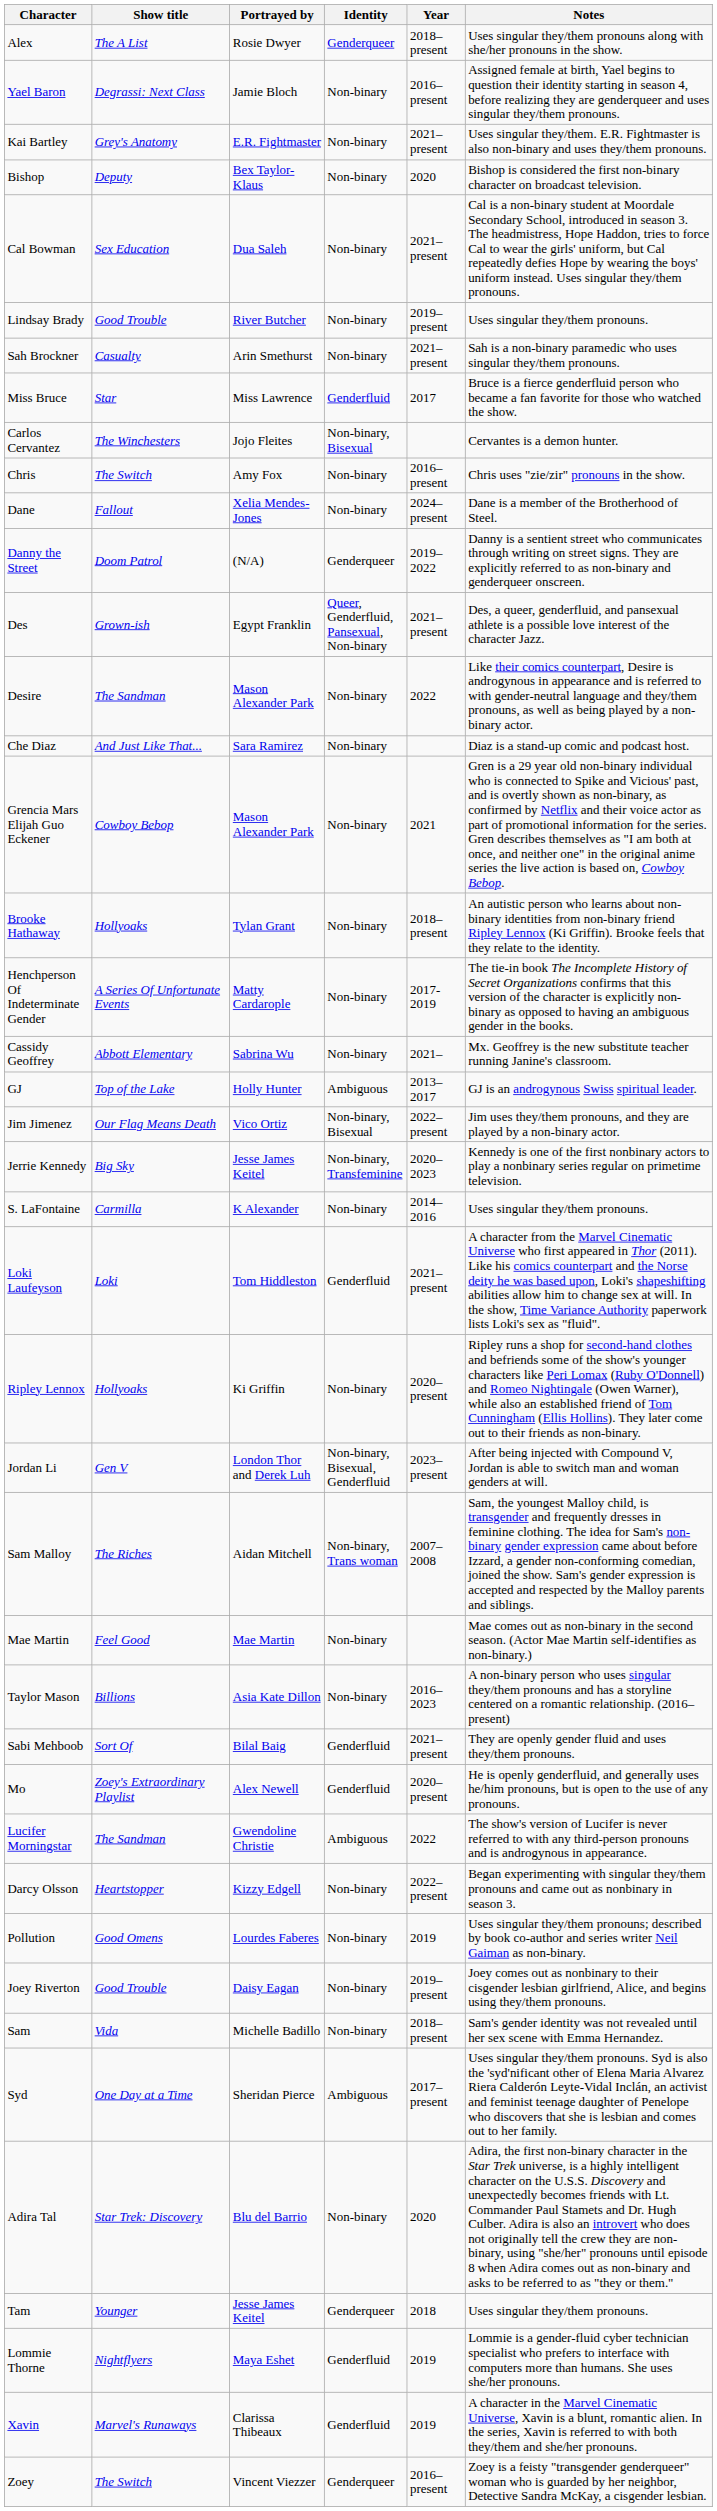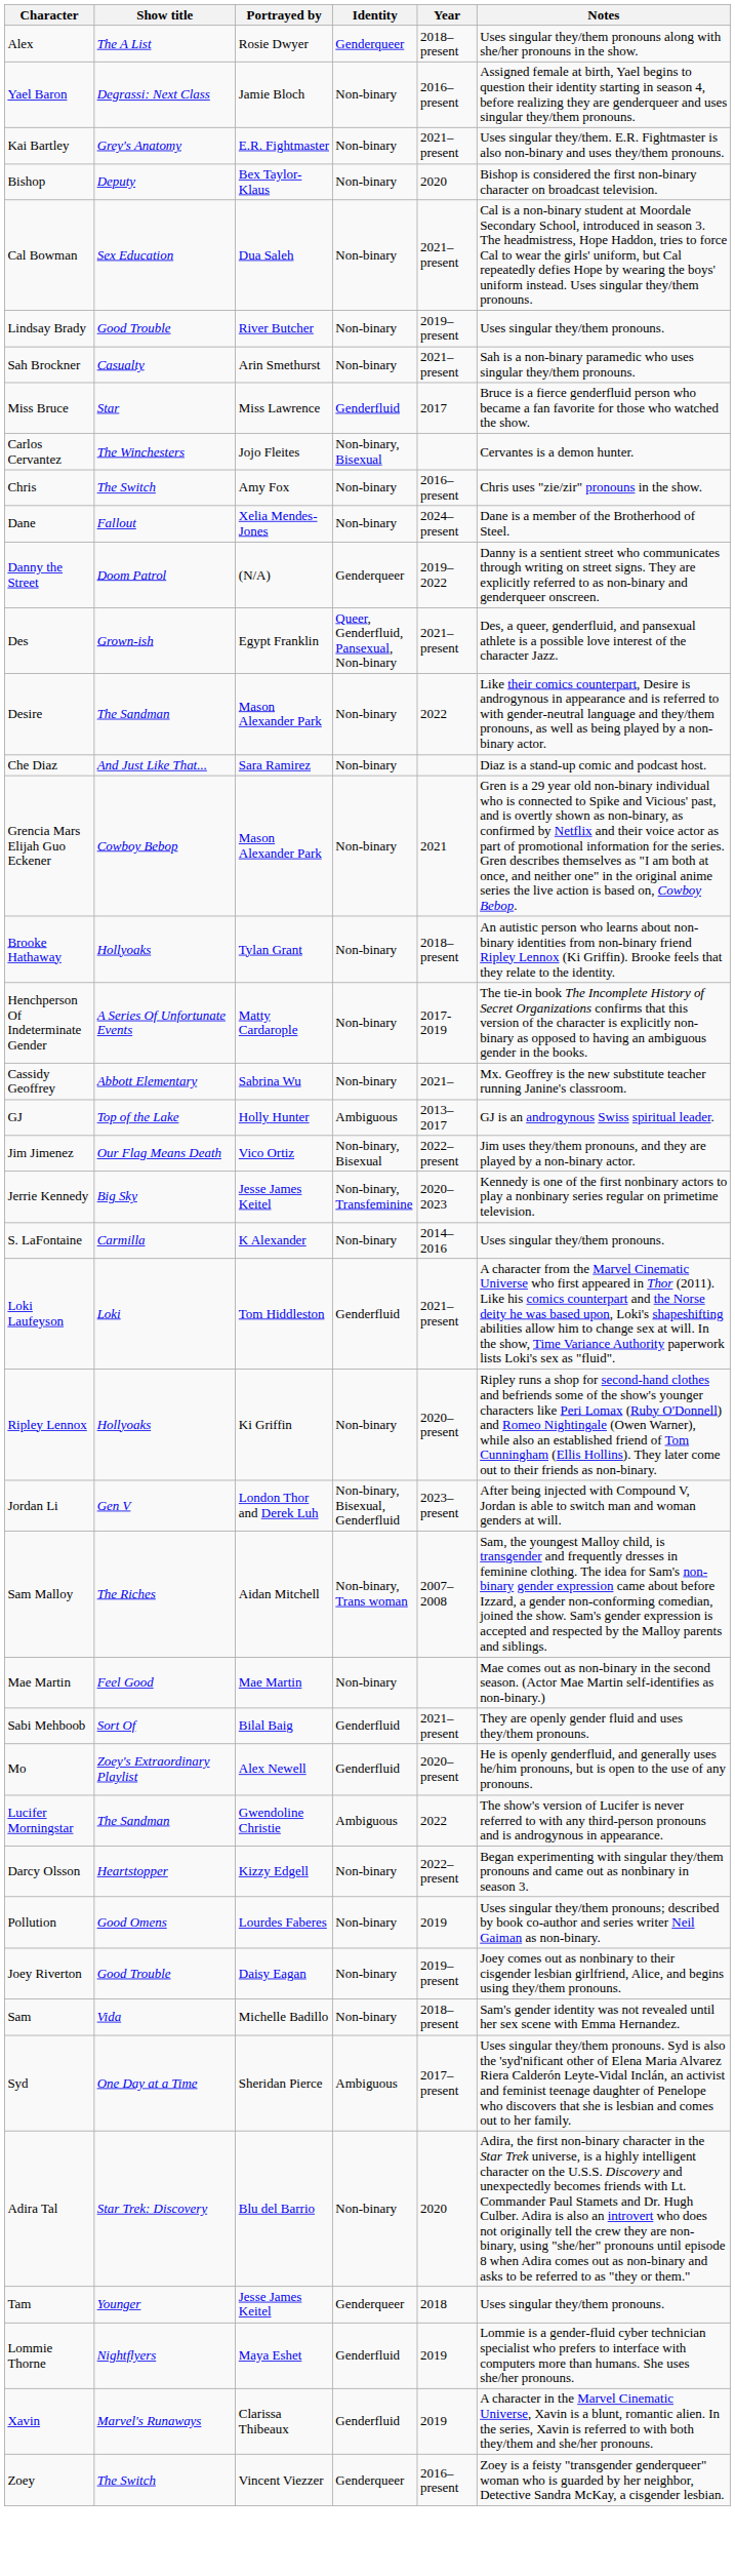 <table class="wikitable sortable" style="width:99%">
 <tr>
 <th style="width:12%;">Character</th>
 <th style="width:19%;">Show title</th>
 <th style="width:13%;">Portrayed by</th>
 <th style="width:8%;">Identity</th>
 <th style="width:8%;">Year</th>
 <th style="width:34%;">Notes</th>
 </tr>
 <tr>
 <td>Alex</td>
 <td><em><a href='#'>The A List</a></em></td>
 <td>Rosie Dwyer</td>
 <td><a href='#'>Genderqueer</a></td>
 <td>2018–present</td>
 <td>Uses singular they/them pronouns along with she/her pronouns in the show.</td>
 </tr>
 <tr>
 <td><a href='#'>Yael Baron</a></td>
 <td><em><a href='#'>Degrassi: Next Class</a></em></td>
 <td>Jamie Bloch</td>
 <td>Non-binary</td>
 <td>2016–present</td>
 <td>Assigned female at birth, Yael begins to question their identity starting in season 4, before realizing they are genderqueer and uses singular they/them pronouns.</td>
 </tr>
 <tr>
 <td>Kai Bartley</td>
 <td><em><a href='#'>Grey's Anatomy</a></em></td>
 <td><a href='#'>E.R. Fightmaster</a></td>
 <td>Non-binary</td>
 <td>2021–present</td>
 <td>Uses singular they/them. E.R. Fightmaster is also non-binary and uses they/them pronouns.</td>
 </tr>
 <tr>
 <td>Bishop</td>
 <td><em><a href='#'>Deputy</a></em></td>
 <td><a href='#'>Bex Taylor-Klaus</a></td>
 <td>Non-binary</td>
 <td>2020</td>
 <td>Bishop is considered the first non-binary character on broadcast television.</td>
 </tr>
 <tr>
 <td>Cal Bowman</td>
 <td><em><a href='#'>Sex Education</a></em></td>
 <td><a href='#'>Dua Saleh</a></td>
 <td>Non-binary</td>
 <td>2021–present</td>
 <td>Cal is a non-binary student at Moordale Secondary School, introduced in season 3. The headmistress, Hope Haddon, tries to force Cal to wear the girls' uniform, but Cal repeatedly defies Hope by wearing the boys' uniform instead. Uses singular they/them pronouns.</td>
 </tr>
 <tr>
 <td>Lindsay Brady</td>
 <td><a href='#'><em>Good Trouble</em></a></td>
 <td><a href='#'>River Butcher</a></td>
 <td>Non-binary</td>
 <td>2019–present</td>
 <td>Uses singular they/them pronouns.</td>
 </tr>
 <tr>
 <td>Sah Brockner</td>
 <td><em><a href='#'>Casualty</a></em></td>
 <td>Arin Smethurst</td>
 <td>Non-binary</td>
 <td>2021–present</td>
 <td>Sah is a non-binary paramedic who uses singular they/them pronouns.</td>
 </tr>
 <tr>
 <td>Miss Bruce</td>
 <td><em><a href='#'>Star</a></em></td>
 <td>Miss Lawrence</td>
 <td><a href='#'>Genderfluid</a></td>
 <td>2017</td>
 <td>Bruce is a fierce genderfluid person who became a fan favorite for those who watched the show.</td>
 </tr>
 <tr>
 <td>Carlos Cervantez</td>
 <td><em><a href='#'>The Winchesters</a></em></td>
 <td>Jojo Fleites</td>
 <td>Non-binary, <a href='#'>Bisexual</a></td>
 <td></td>
 <td>Cervantes is a demon hunter.</td>
 </tr>
 <tr>
 <td>Chris</td>
 <td><em><a href='#'>The Switch</a></em></td>
 <td>Amy Fox</td>
 <td>Non-binary</td>
 <td>2016–present</td>
 <td>Chris uses "zie/zir" <a href='#'>pronouns</a> in the show.</td>
 </tr>
 <tr>
 <td>Dane</td>
 <td><em><a href='#'>Fallout</a></em></td>
 <td><a href='#'>Xelia Mendes-Jones</a></td>
 <td>Non-binary</td>
 <td>2024–present</td>
 <td>Dane is a member of the Brotherhood of Steel.</td>
 </tr>
 <tr>
 <td><a href='#'>Danny the Street</a></td>
 <td><em><a href='#'>Doom Patrol</a></em></td>
 <td>(N/A)</td>
 <td>Genderqueer</td>
 <td>2019–2022</td>
 <td>Danny is a sentient street who communicates through writing on street signs. They are explicitly referred to as non-binary and genderqueer onscreen.</td>
 </tr>
 <tr>
 <td>Des</td>
 <td><em><a href='#'>Grown-ish</a></em></td>
 <td>Egypt Franklin</td>
 <td><a href='#'>Queer</a>, Genderfluid, <a href='#'>Pansexual</a>, Non-binary</td>
 <td>2021–present</td>
 <td>Des, a queer, genderfluid, and pansexual athlete is a possible love interest of the character Jazz.</td>
 </tr>
 <tr>
 <td>Desire</td>
 <td><em><a href='#'>The Sandman</a></em></td>
 <td><a href='#'>Mason Alexander Park</a></td>
 <td>Non-binary</td>
 <td>2022</td>
 <td>Like <a href='#'>their comics counterpart</a>, Desire is androgynous in appearance and is referred to with gender-neutral language and they/them pronouns, as well as being played by a non-binary actor.</td>
 </tr>
 <tr>
 <td>Che Diaz</td>
 <td><em><a href='#'>And Just Like That...</a></em></td>
 <td><a href='#'>Sara Ramirez</a></td>
 <td>Non-binary</td>
 <td></td>
 <td>Diaz is a stand-up comic and podcast host.</td>
 </tr>
 <tr>
 <td>Grencia Mars Elijah Guo Eckener</td>
 <td><em><a href='#'>Cowboy Bebop</a></em></td>
 <td><a href='#'>Mason Alexander Park</a></td>
 <td>Non-binary</td>
 <td>2021</td>
 <td>Gren is a 29 year old non-binary individual who is connected to Spike and Vicious' past, and is overtly shown as non-binary, as confirmed by <a href='#'>Netflix</a> and their voice actor as part of promotional information for the series. Gren describes themselves as "I am both at once, and neither one" in the original anime series the live action is based on, <em><a href='#'>Cowboy Bebop</a></em>.</td>
 </tr>
 <tr>
 <td><a href='#'>Brooke Hathaway</a></td>
 <td><em><a href='#'>Hollyoaks</a></em></td>
 <td><a href='#'>Tylan Grant</a></td>
 <td>Non-binary</td>
 <td>2018–present</td>
 <td>An autistic person who learns about non-binary identities from non-binary friend <a href='#'>Ripley Lennox</a> (Ki Griffin). Brooke feels that they relate to the identity.</td>
 </tr>
 <tr>
 <td>Henchperson Of Indeterminate Gender</td>
 <td><em><a href='#'>A Series Of Unfortunate Events</a></em></td>
 <td><a href='#'>Matty Cardarople</a></td>
 <td>Non-binary</td>
 <td>2017-2019</td>
 <td>The tie-in book <em>The Incomplete History of Secret Organizations</em> confirms that this version of the character is explicitly non-binary as opposed to having an ambiguous gender in the books.</td>
 </tr>
 <tr>
 <td>Cassidy Geoffrey</td>
 <td><em><a href='#'>Abbott Elementary</a></em></td>
 <td><a href='#'>Sabrina Wu</a></td>
 <td>Non-binary</td>
 <td>2021–</td>
 <td>Mx. Geoffrey is the new substitute teacher running Janine's classroom.</td>
 </tr>
 <tr>
 <td>GJ</td>
 <td><em><a href='#'>Top of the Lake</a></em></td>
 <td><a href='#'>Holly Hunter</a></td>
 <td>Ambiguous</td>
 <td>2013–2017</td>
 <td>GJ is an <a href='#'>androgynous</a> <a href='#'>Swiss</a> <a href='#'>spiritual leader</a>.</td>
 </tr>
 <tr>
 <td>Jim Jimenez</td>
 <td><em><a href='#'>Our Flag Means Death</a></em></td>
 <td><a href='#'>Vico Ortiz</a></td>
 <td>Non-binary, Bisexual</td>
 <td>2022–present</td>
 <td>Jim uses they/them pronouns, and they are played by a non-binary actor.</td>
 </tr>
 <tr>
 <td>Jerrie Kennedy</td>
 <td><em><a href='#'>Big Sky</a></em></td>
 <td><a href='#'>Jesse James Keitel</a></td>
 <td>Non-binary, <a href='#'>Transfeminine</a></td>
 <td>2020–2023</td>
 <td>Kennedy is one of the first nonbinary actors to play a nonbinary series regular on primetime television.</td>
 </tr>
 <tr>
 <td>S. LaFontaine</td>
 <td><em><a href='#'>Carmilla</a></em></td>
 <td><a href='#'>K Alexander</a></td>
 <td>Non-binary</td>
 <td>2014–2016</td>
 <td>Uses singular they/them pronouns.</td>
 </tr>
 <tr>
 <td><a href='#'>Loki Laufeyson</a></td>
 <td><a href='#'><em>Loki</em></a></td>
 <td><a href='#'>Tom Hiddleston</a></td>
 <td>Genderfluid</td>
 <td>2021–present</td>
 <td>A character from the <a href='#'>Marvel Cinematic Universe</a> who first appeared in <a href='#'><em>Thor</em></a> (2011). Like his <a href='#'>comics counterpart</a> and <a href='#'>the Norse deity he was based upon</a>, Loki's <a href='#'>shapeshifting</a> abilities allow him to change sex at will. In the show, <a href='#'>Time Variance Authority</a> paperwork lists Loki's sex as "fluid".</td>
 </tr>
 <tr>
 <td><a href='#'>Ripley Lennox</a></td>
 <td><em><a href='#'>Hollyoaks</a></em></td>
 <td>Ki Griffin</td>
 <td>Non-binary</td>
 <td>2020–present</td>
 <td>Ripley runs a shop for <a href='#'>second-hand clothes</a> and befriends some of the show's younger characters like <a href='#'>Peri Lomax</a> (<a href='#'>Ruby O'Donnell</a>) and <a href='#'>Romeo Nightingale</a> (Owen Warner), while also an established friend of <a href='#'>Tom Cunningham</a> (<a href='#'>Ellis Hollins</a>). They later come out to their friends as non-binary.</td>
 </tr>
 <tr>
 <td>Jordan Li</td>
 <td><em><a href='#'>Gen V</a></em></td>
 <td><a href='#'>London Thor</a> and <a href='#'>Derek Luh</a></td>
 <td>Non-binary, Bisexual, Genderfluid</td>
 <td>2023–present</td>
 <td>After being injected with Compound V, Jordan is able to switch man and woman genders at will.</td>
 </tr>
 <tr>
 <td>Sam Malloy</td>
 <td><em><a href='#'>The Riches</a></em></td>
 <td>Aidan Mitchell</td>
 <td>Non-binary, <a href='#'>Trans woman</a></td>
 <td>2007–2008</td>
 <td>Sam, the youngest Malloy child, is <a href='#'>transgender</a> and frequently dresses in feminine clothing. The idea for Sam's <a href='#'>non-binary</a> <a href='#'>gender expression</a> came about before Izzard, a gender non-conforming comedian, joined the show. Sam's gender expression is accepted and respected by the Malloy parents and siblings.</td>
 </tr>
 <tr>
 <td>Mae Martin</td>
 <td><em><a href='#'>Feel Good</a></em></td>
 <td><a href='#'>Mae Martin</a></td>
 <td>Non-binary</td>
 <td></td>
 <td>Mae comes out as non-binary in the second season. (Actor Mae Martin self-identifies as non-binary.)</td>
 </tr>
 <tr>
-<td>Taylor Mason</td>
-<td><em><a href='#'>Billions</a></em></td>
-<td><a href='#'>Asia Kate Dillon</a></td>
-<td>Non-binary</td>
-<td>2016–2023</td>
-<td>A non-binary person who uses <a href='#'>singular</a> they/them pronouns and has a storyline centered on a romantic relationship. (2016–present)</td>
-</tr>
-<tr>
 <td>Sabi Mehboob</td>
 <td><em><a href='#'>Sort Of</a></em></td>
 <td><a href='#'>Bilal Baig</a></td>
 <td>Genderfluid</td>
 <td>2021–present</td>
 <td>They are openly gender fluid and uses they/them pronouns.</td>
 </tr>
 <tr>
 <td>Mo</td>
 <td><em><a href='#'>Zoey's Extraordinary Playlist</a></em></td>
 <td><a href='#'>Alex Newell</a></td>
 <td>Genderfluid</td>
 <td>2020–present</td>
 <td>He is openly genderfluid, and generally uses he/him pronouns, but is open to the use of any pronouns.</td>
 </tr>
 <tr>
 <td><a href='#'>Lucifer Morningstar</a></td>
 <td><em><a href='#'>The Sandman</a></em></td>
 <td><a href='#'>Gwendoline Christie</a></td>
 <td>Ambiguous</td>
 <td>2022</td>
 <td>The show's version of Lucifer is never referred to with any third-person pronouns and is androgynous in appearance.</td>
 </tr>
 <tr>
 <td>Darcy Olsson</td>
 <td><a href='#'><em>Heartstopper</em></a></td>
 <td><a href='#'>Kizzy Edgell</a></td>
 <td>Non-binary</td>
 <td>2022–present</td>
 <td>Began experimenting with singular they/them pronouns and came out as nonbinary in season 3.</td>
 </tr>
 <tr>
 <td>Pollution</td>
 <td><em><a href='#'>Good Omens</a></em></td>
 <td><a href='#'>Lourdes Faberes</a></td>
 <td>Non-binary</td>
 <td>2019</td>
 <td>Uses singular they/them pronouns; described by book co-author and series writer <a href='#'>Neil Gaiman</a> as non-binary.</td>
 </tr>
 <tr>
 <td>Joey Riverton</td>
 <td><a href='#'><em>Good Trouble</em></a></td>
 <td><a href='#'>Daisy Eagan</a></td>
 <td>Non-binary</td>
 <td>2019–present</td>
 <td>Joey comes out as nonbinary to their cisgender lesbian girlfriend, Alice, and begins using they/them pronouns.</td>
 </tr>
 <tr>
 <td>Sam</td>
 <td><em><a href='#'>Vida</a></em></td>
 <td>Michelle Badillo</td>
 <td>Non-binary</td>
 <td>2018–present</td>
 <td>Sam's gender identity was not revealed until her sex scene with Emma Hernandez.</td>
 </tr>
 <tr>
 <td>Syd</td>
 <td><em><a href='#'>One Day at a Time</a></em></td>
 <td>Sheridan Pierce</td>
 <td>Ambiguous</td>
 <td>2017–present</td>
 <td>Uses singular they/them pronouns. Syd is also the 'syd'nificant other of Elena Maria Alvarez Riera Calderón Leyte-Vidal Inclán, an activist and feminist teenage daughter of Penelope who discovers that she is lesbian and comes out to her family.</td>
 </tr>
 <tr>
 <td>Adira Tal</td>
 <td><em><a href='#'>Star Trek: Discovery</a></em></td>
 <td><a href='#'>Blu del Barrio</a></td>
 <td>Non-binary</td>
 <td>2020</td>
 <td>Adira, the first non-binary character in the <em>Star Trek</em> universe, is a highly intelligent character on the U.S.S. <em>Discovery</em> and unexpectedly becomes friends with Lt. Commander Paul Stamets and Dr. Hugh Culber. Adira is also an <a href='#'>introvert</a> who does not originally tell the crew they are non-binary, using "she/her" pronouns until episode 8 when Adira comes out as non-binary and asks to be referred to as "they or them."</td>
 </tr>
 <tr>
 <td>Tam</td>
 <td><em><a href='#'>Younger</a></em></td>
 <td><a href='#'>Jesse James Keitel</a></td>
 <td>Genderqueer</td>
 <td>2018</td>
 <td>Uses singular they/them pronouns.</td>
 </tr>
 <tr>
 <td>Lommie Thorne</td>
 <td><a href='#'><em>Nightflyers</em></a></td>
 <td><a href='#'>Maya Eshet</a></td>
 <td>Genderfluid</td>
 <td>2019</td>
 <td>Lommie is a gender-fluid cyber technician specialist who prefers to interface with computers more than humans. She uses she/her pronouns.</td>
 </tr>
 <tr>
 <td><a href='#'>Xavin</a></td>
 <td><em><a href='#'>Marvel's Runaways</a></em></td>
 <td>Clarissa Thibeaux</td>
 <td>Genderfluid</td>
 <td>2019</td>
 <td>A character in the <a href='#'>Marvel Cinematic Universe</a>, Xavin is a blunt, romantic alien. In the series, Xavin is referred to with both they/them and she/her pronouns.</td>
 </tr>
 <tr>
 <td>Zoey</td>
 <td><em><a href='#'>The Switch</a></em></td>
 <td>Vincent Viezzer</td>
 <td>Genderqueer</td>
 <td>2016–present</td>
 <td>Zoey is a feisty "transgender genderqueer" woman who is guarded by her neighbor, Detective Sandra McKay, a cisgender lesbian.</td>
 </tr>
 </table>
